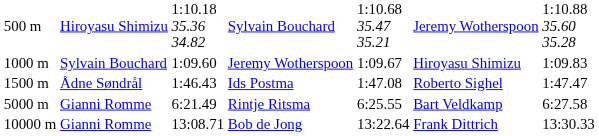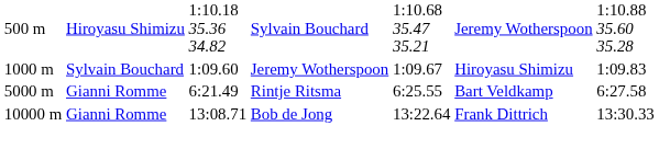 <table>
 <tr>
 <td>500 m<br></td>
 <td><a href='#'>Hiroyasu Shimizu</a><br><small></small></td>
 <td>1:10.18<br><em>35.36<br>34.82</em></td>
 <td><a href='#'>Sylvain Bouchard</a><br><small></small></td>
 <td>1:10.68<br><em>35.47<br>35.21</em></td>
 <td><a href='#'>Jeremy Wotherspoon</a><br><small></small></td>
 <td>1:10.88<br><em>35.60<br>35.28</em></td>
 </tr>
 <tr>
 <td>1000 m<br></td>
 <td><a href='#'>Sylvain Bouchard</a><br><small></small></td>
 <td>1:09.60</td>
 <td><a href='#'>Jeremy Wotherspoon</a><br><small></small></td>
 <td>1:09.67</td>
 <td><a href='#'>Hiroyasu Shimizu</a><br><small></small></td>
 <td>1:09.83</td>
 </tr>
 <tr>
-<td>1500 m<br></td>
-<td><a href='#'>Ådne Søndrål</a><br><small></small></td>
-<td>1:46.43</td>
-<td><a href='#'>Ids Postma</a><br><small></small></td>
-<td>1:47.08</td>
-<td><a href='#'>Roberto Sighel</a><br><small></small></td>
-<td>1:47.47</td>
-</tr>
-<tr>
 <td>5000 m<br></td>
 <td><a href='#'>Gianni Romme</a><br><small></small></td>
 <td>6:21.49</td>
 <td><a href='#'>Rintje Ritsma</a><br><small></small></td>
 <td>6:25.55</td>
 <td><a href='#'>Bart Veldkamp</a><br><small></small></td>
 <td>6:27.58</td>
 </tr>
 <tr>
 <td>10000 m<br></td>
 <td><a href='#'>Gianni Romme</a><br><small></small></td>
 <td>13:08.71</td>
 <td><a href='#'>Bob de Jong</a><br><small></small></td>
 <td>13:22.64</td>
 <td><a href='#'>Frank Dittrich</a><br><small></small></td>
 <td>13:30.33</td>
 </tr>
 </table>
